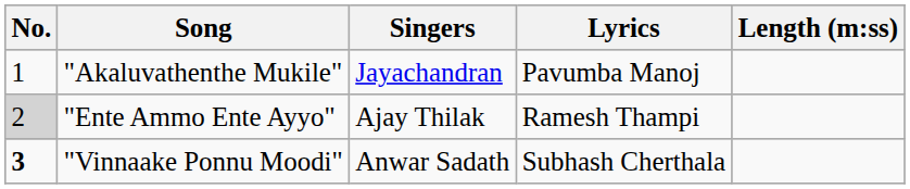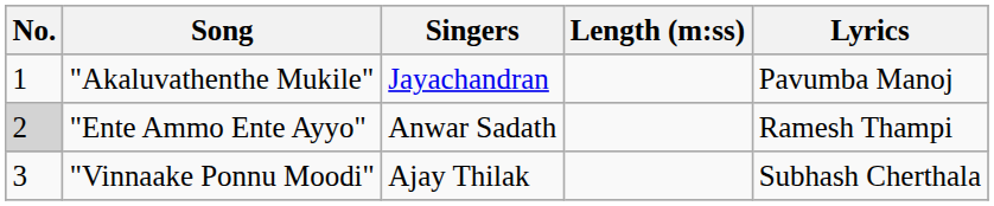 <table class="wikitable" style="font-size:95%;">
 <tr>
 <th>No.</th>
 <th>Song</th>
 <th>Singers</th>
+<th>Length (m:ss)</th>
 <th>Lyrics</th>
-<th>Length (m:ss)</th>
 </tr>
 <tr>
 <td>1</td>
 <td>"Akaluvathenthe Mukile"</td>
 <td><a href='#'>Jayachandran</a></td>
+<td></td>
 <td>Pavumba Manoj</td>
-<td></td>
 </tr>
 <tr>
 <td style="background: lightgrey;">2</td>
 <td>"Ente Ammo Ente Ayyo"</td>
-<td>Ajay Thilak</td>
+<td>Anwar Sadath</td>
+<td></td>
 <td>Ramesh Thampi</td>
-<td></td>
 </tr>
 <tr>
-<td><strong>3</strong></td>
+<td>3</td>
 <td>"Vinnaake Ponnu Moodi"</td>
-<td>Anwar Sadath</td>
+<td>Ajay Thilak</td>
+<td></td>
 <td>Subhash Cherthala</td>
-<td></td>
 </tr>
 </table>
